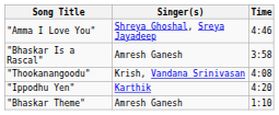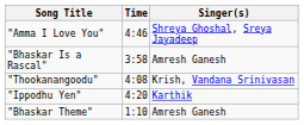 <table class="wikitable" style="width:32%;">
 <tr>
 <th>Song Title</th>
+<th>Time</th>
 <th>Singer(s)</th>
-<th>Time</th>
 </tr>
 <tr>
 <td>"Amma I Love You"</td>
+<td>4:46</td>
 <td><a href='#'>Shreya Ghoshal</a>, <a href='#'>Sreya Jayadeep</a></td>
-<td>4:46</td>
 </tr>
 <tr>
 <td>"Bhaskar Is a Rascal"</td>
+<td>3:58</td>
 <td>Amresh Ganesh</td>
-<td>3:58</td>
 </tr>
 <tr>
 <td>"Thookanangoodu"</td>
+<td>4:08</td>
 <td>Krish, <a href='#'>Vandana Srinivasan</a></td>
-<td>4:08</td>
 </tr>
 <tr>
 <td>"Ippodhu Yen"</td>
+<td>4:20</td>
 <td><a href='#'>Karthik</a></td>
-<td>4:20</td>
 </tr>
 <tr>
 <td>"Bhaskar Theme"</td>
+<td>1:10</td>
 <td>Amresh Ganesh</td>
-<td>1:10</td>
 </tr>
 </table>
